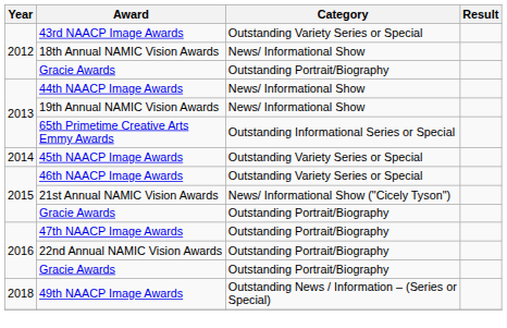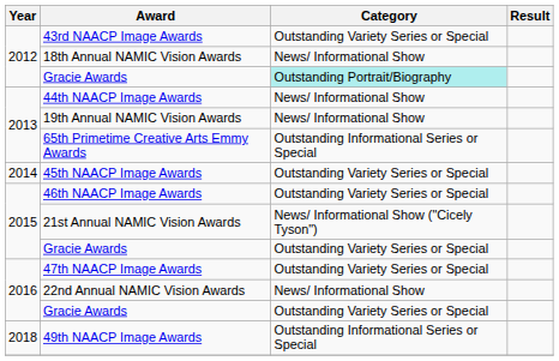 <table class="wikitable" style="font-size:90%">
 <tr>
 <th>Year</th>
 <th>Award</th>
 <th>Category</th>
 <th>Result</th>
 </tr>
 <tr>
 <td style="text-align:center;" rowspan="3">2012</td>
 <td><a href='#'>43rd NAACP Image Awards</a></td>
 <td>Outstanding Variety Series or Special</td>
 <td></td>
 </tr>
 <tr>
 <td>18th Annual NAMIC Vision Awards</td>
 <td>News/ Informational Show</td>
 <td></td>
 </tr>
 <tr>
 <td><a href='#'>Gracie Awards</a></td>
-<td>Outstanding Portrait/Biography</td>
+<td style="background: paleturquoise;">Outstanding Portrait/Biography</td>
 <td></td>
 </tr>
 <tr>
 <td style="text-align:center;" rowspan="3">2013</td>
 <td><a href='#'>44th NAACP Image Awards</a></td>
 <td>News/ Informational Show</td>
 <td></td>
 </tr>
 <tr>
 <td>19th Annual NAMIC Vision Awards</td>
 <td>News/ Informational Show</td>
 <td></td>
 </tr>
 <tr>
 <td><a href='#'>65th Primetime Creative Arts Emmy Awards</a></td>
 <td>Outstanding Informational Series or Special</td>
 <td></td>
 </tr>
 <tr>
 <td style="text-align:center;" rowspan="1">2014</td>
 <td><a href='#'>45th NAACP Image Awards</a></td>
 <td>Outstanding Variety Series or Special</td>
 <td></td>
 </tr>
 <tr>
 <td style="text-align:center;" rowspan="3">2015</td>
 <td><a href='#'>46th NAACP Image Awards</a></td>
 <td>Outstanding Variety Series or Special</td>
 <td></td>
 </tr>
 <tr>
 <td>21st Annual NAMIC Vision Awards</td>
 <td>News/ Informational Show ("Cicely Tyson")</td>
 <td></td>
 </tr>
 <tr>
 <td><a href='#'>Gracie Awards</a></td>
-<td>Outstanding Portrait/Biography</td>
+<td>Outstanding Variety Series or Special</td>
 <td></td>
 </tr>
 <tr>
 <td style="text-align:center;" rowspan="3">2016</td>
 <td><a href='#'>47th NAACP Image Awards</a></td>
-<td>Outstanding Portrait/Biography</td>
+<td>Outstanding Variety Series or Special</td>
 <td></td>
 </tr>
 <tr>
 <td>22nd Annual NAMIC Vision Awards</td>
-<td>Outstanding Portrait/Biography</td>
+<td>News/ Informational Show</td>
 <td></td>
 </tr>
 <tr>
 <td><a href='#'>Gracie Awards</a></td>
-<td>Outstanding Portrait/Biography</td>
+<td>Outstanding Variety Series or Special</td>
 <td></td>
 </tr>
 <tr>
 <td style="text-align:center;" rowspan="1">2018</td>
 <td><a href='#'>49th NAACP Image Awards</a></td>
-<td>Outstanding News / Information – (Series or Special)</td>
+<td>Outstanding Informational Series or Special</td>
 <td></td>
 </tr>
 <tr>
 </tr>
 </table>
